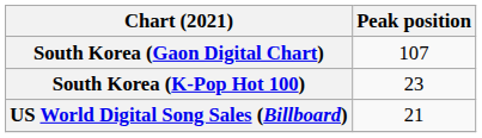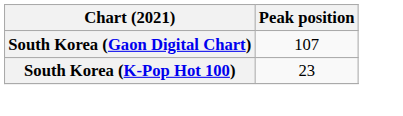 <table class="wikitable sortable plainrowheaders" style="text-align:center">
 <tr>
 <th scope="col">Chart (2021)</th>
 <th scope="col">Peak  position</th>
 </tr>
 <tr>
 <th scope="row">South Korea (<a href='#'>Gaon Digital Chart</a>)</th>
 <td>107</td>
 </tr>
 <tr>
 <th scope="row">South Korea (<a href='#'>K-Pop Hot 100</a>)</th>
 <td>23</td>
 </tr>
 <tr>
-<th scope="row">US <a href='#'>World Digital Song Sales</a> (<em><a href='#'>Billboard</a></em>)</th>
-<td>21</td>
-</tr>
-<tr>
 </tr>
 </table>
